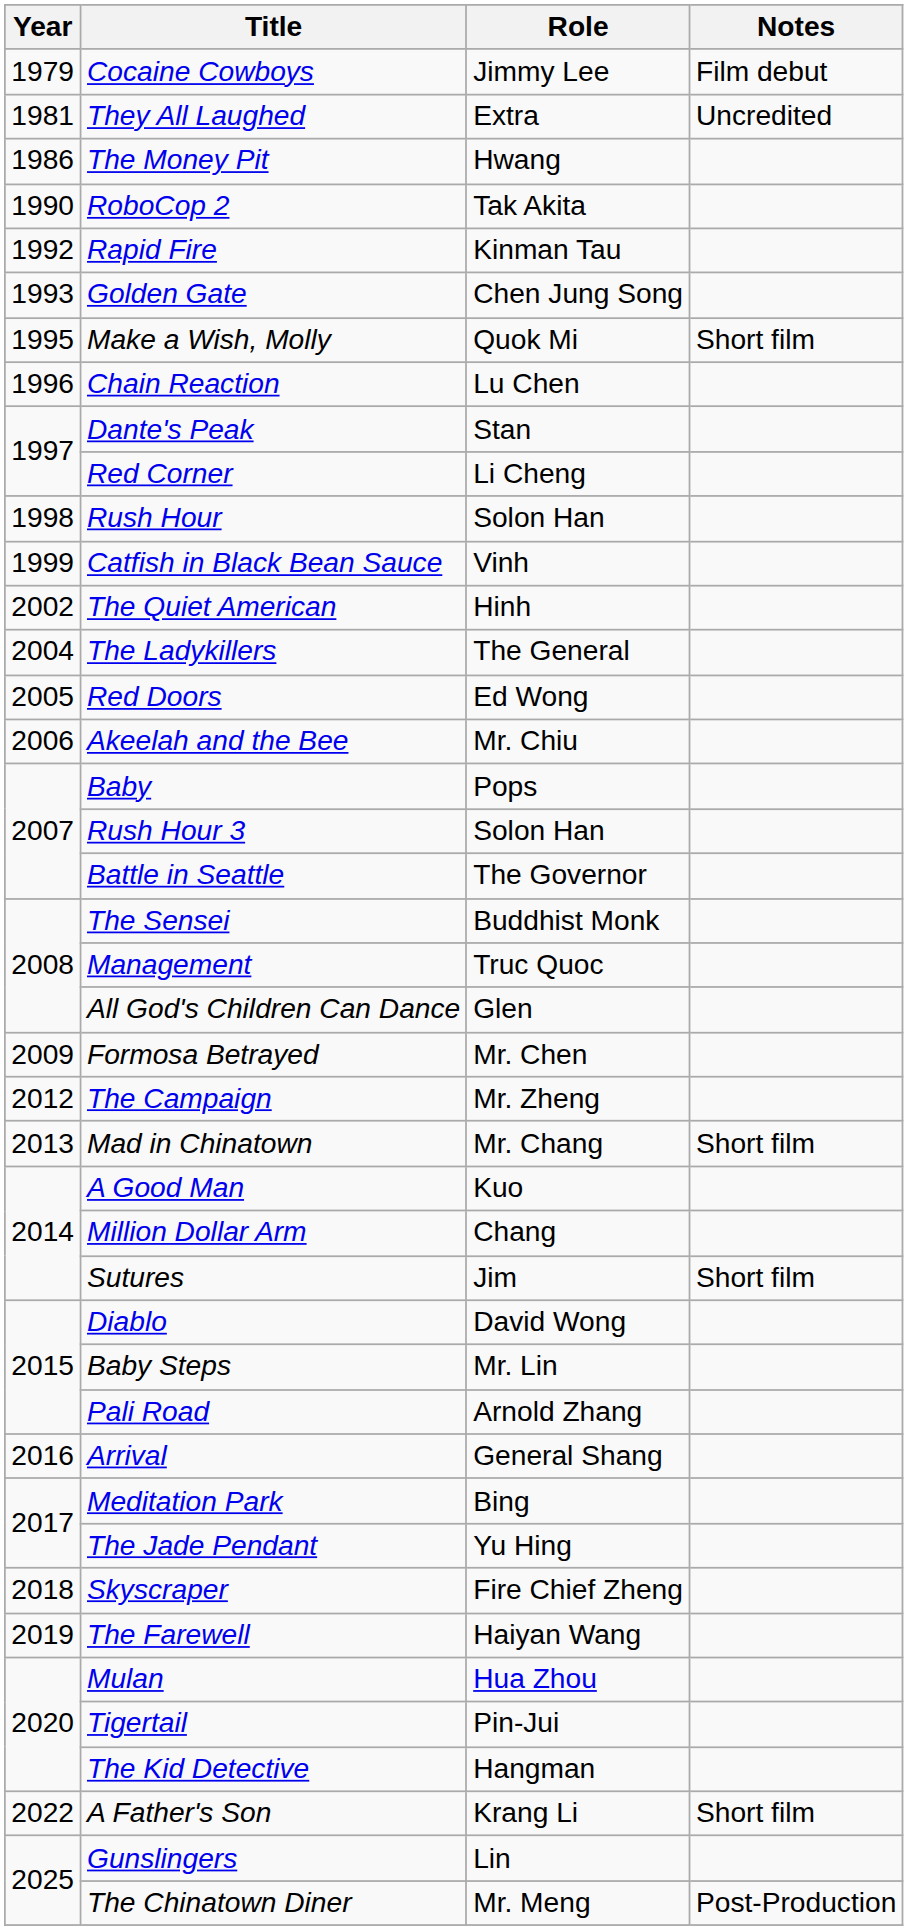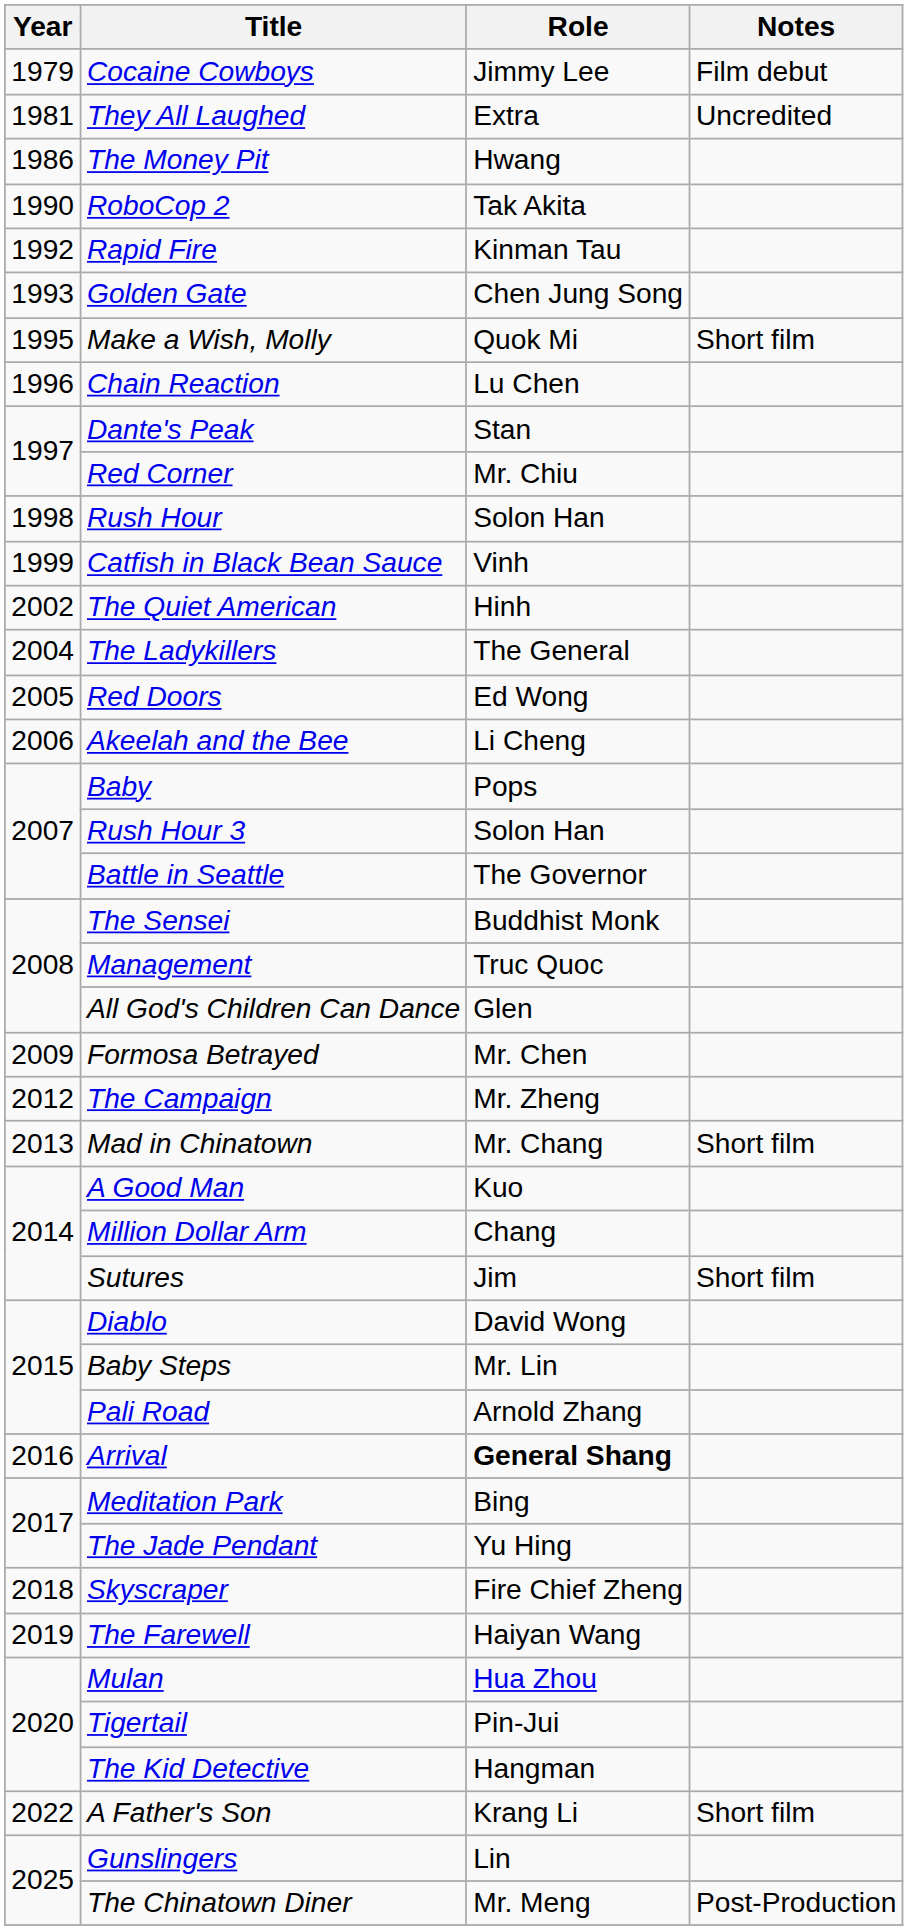 <table class="wikitable plainrowheaders sortable">
 <tr>
 <th scope="col">Year</th>
 <th scope="col">Title</th>
 <th scope="col">Role</th>
 <th class="unsortable">Notes</th>
 </tr>
 <tr>
 <td>1979</td>
 <td><em><a href='#'>Cocaine Cowboys</a></em></td>
 <td>Jimmy Lee</td>
 <td>Film debut</td>
 </tr>
 <tr>
 <td>1981</td>
 <td><em><a href='#'>They All Laughed</a></em></td>
 <td>Extra</td>
 <td>Uncredited</td>
 </tr>
 <tr>
 <td 1986>1986</td>
 <td><em><a href='#'>The Money Pit</a></em></td>
 <td>Hwang</td>
 <td></td>
 </tr>
 <tr>
 <td>1990</td>
 <td><em><a href='#'>RoboCop 2</a></em></td>
 <td>Tak Akita</td>
 <td></td>
 </tr>
 <tr>
 <td>1992</td>
 <td><em><a href='#'>Rapid Fire</a></em></td>
 <td>Kinman Tau</td>
 <td></td>
 </tr>
 <tr>
 <td>1993</td>
 <td><a href='#'><em>Golden Gate</em></a></td>
 <td>Chen Jung Song</td>
 <td></td>
 </tr>
 <tr>
 <td>1995</td>
 <td><em>Make a Wish, Molly</em></td>
 <td>Quok Mi</td>
 <td>Short film</td>
 </tr>
 <tr>
 <td>1996</td>
 <td><a href='#'><em>Chain Reaction</em></a></td>
 <td>Lu Chen</td>
 <td></td>
 </tr>
 <tr>
 <td rowspan="2">1997</td>
 <td><em><a href='#'>Dante's Peak</a></em></td>
 <td>Stan</td>
 <td></td>
 </tr>
 <tr>
 <td><em><a href='#'>Red Corner</a></em></td>
-<td>Li Cheng</td>
+<td>Mr. Chiu</td>
 <td></td>
 </tr>
 <tr>
 <td>1998</td>
 <td><a href='#'><em>Rush Hour</em></a></td>
 <td>Solon Han</td>
 <td></td>
 </tr>
 <tr>
 <td>1999</td>
 <td><em><a href='#'>Catfish in Black Bean Sauce</a></em></td>
 <td>Vinh</td>
 <td></td>
 </tr>
 <tr>
 <td>2002</td>
 <td><em><a href='#'>The Quiet American</a></em></td>
 <td>Hinh</td>
 <td></td>
 </tr>
 <tr>
 <td>2004</td>
 <td><a href='#'><em>The Ladykillers</em></a></td>
 <td>The General</td>
 <td></td>
 </tr>
 <tr>
 <td>2005</td>
 <td><em><a href='#'>Red Doors</a></em></td>
 <td>Ed Wong</td>
 <td></td>
 </tr>
 <tr>
 <td>2006</td>
 <td><em><a href='#'>Akeelah and the Bee</a></em></td>
-<td>Mr. Chiu</td>
+<td>Li Cheng</td>
 <td></td>
 </tr>
 <tr>
 <td rowspan="3">2007</td>
 <td><a href='#'><em>Baby</em></a></td>
 <td>Pops</td>
 <td></td>
 </tr>
 <tr>
 <td><em><a href='#'>Rush Hour 3</a></em></td>
 <td>Solon Han</td>
 <td></td>
 </tr>
 <tr>
 <td><em><a href='#'>Battle in Seattle</a></em></td>
 <td>The Governor</td>
 <td></td>
 </tr>
 <tr>
 <td rowspan="3">2008</td>
 <td><em><a href='#'>The Sensei</a></em></td>
 <td>Buddhist Monk</td>
 <td></td>
 </tr>
 <tr>
 <td><a href='#'><em>Management</em></a></td>
 <td>Truc Quoc</td>
 <td></td>
 </tr>
 <tr>
 <td><em>All God's Children Can Dance</em></td>
 <td>Glen</td>
 <td></td>
 </tr>
 <tr>
 <td>2009</td>
 <td><em>Formosa Betrayed</em></td>
 <td>Mr. Chen</td>
 <td></td>
 </tr>
 <tr>
 <td>2012</td>
 <td><a href='#'><em>The Campaign</em></a></td>
 <td>Mr. Zheng</td>
 <td></td>
 </tr>
 <tr>
 <td>2013</td>
 <td><em>Mad in Chinatown</em></td>
 <td>Mr. Chang</td>
 <td>Short film</td>
 </tr>
 <tr>
 <td rowspan="3">2014</td>
 <td><a href='#'><em>A Good Man</em></a></td>
 <td>Kuo</td>
 <td></td>
 </tr>
 <tr>
 <td><em><a href='#'>Million Dollar Arm</a></em></td>
 <td>Chang</td>
 <td></td>
 </tr>
 <tr>
 <td><em>Sutures</em></td>
 <td>Jim</td>
 <td>Short film</td>
 </tr>
 <tr>
 <td rowspan="3">2015</td>
 <td><a href='#'><em>Diablo</em></a></td>
 <td>David Wong</td>
 <td></td>
 </tr>
 <tr>
 <td><em>Baby Steps</em></td>
 <td>Mr. Lin</td>
 <td></td>
 </tr>
 <tr>
 <td><em><a href='#'>Pali Road</a></em></td>
 <td>Arnold Zhang</td>
 <td></td>
 </tr>
 <tr>
 <td>2016</td>
 <td><em><a href='#'>Arrival</a></em></td>
-<td>General Shang</td>
+<td><strong>General Shang</strong></td>
 <td></td>
 </tr>
 <tr>
 <td rowspan="2">2017</td>
 <td><em><a href='#'>Meditation Park</a></em></td>
 <td>Bing</td>
 <td></td>
 </tr>
 <tr>
 <td><em><a href='#'>The Jade Pendant</a></em></td>
 <td>Yu Hing</td>
 <td></td>
 </tr>
 <tr>
 <td>2018</td>
 <td><em><a href='#'>Skyscraper</a></em></td>
 <td>Fire Chief Zheng</td>
 <td></td>
 </tr>
 <tr>
 <td>2019</td>
 <td><em><a href='#'>The Farewell</a></em></td>
 <td>Haiyan Wang</td>
 <td></td>
 </tr>
 <tr>
 <td rowspan="3">2020</td>
 <td><em><a href='#'>Mulan</a></em></td>
 <td><a href='#'>Hua Zhou</a></td>
 <td></td>
 </tr>
 <tr>
 <td><em><a href='#'>Tigertail</a></em></td>
 <td>Pin-Jui</td>
 <td></td>
 </tr>
 <tr>
 <td><em><a href='#'>The Kid Detective</a></em></td>
 <td>Hangman</td>
 <td></td>
 </tr>
 <tr>
 <td>2022</td>
 <td><em>A Father's Son</em></td>
 <td>Krang Li</td>
 <td>Short film</td>
 </tr>
 <tr>
 <td rowspan="2">2025</td>
 <td><em><a href='#'>Gunslingers</a></em></td>
 <td>Lin</td>
 <td></td>
 </tr>
 <tr>
 <td><em>The Chinatown Diner</em></td>
 <td>Mr. Meng</td>
 <td>Post-Production</td>
 </tr>
 </table>
